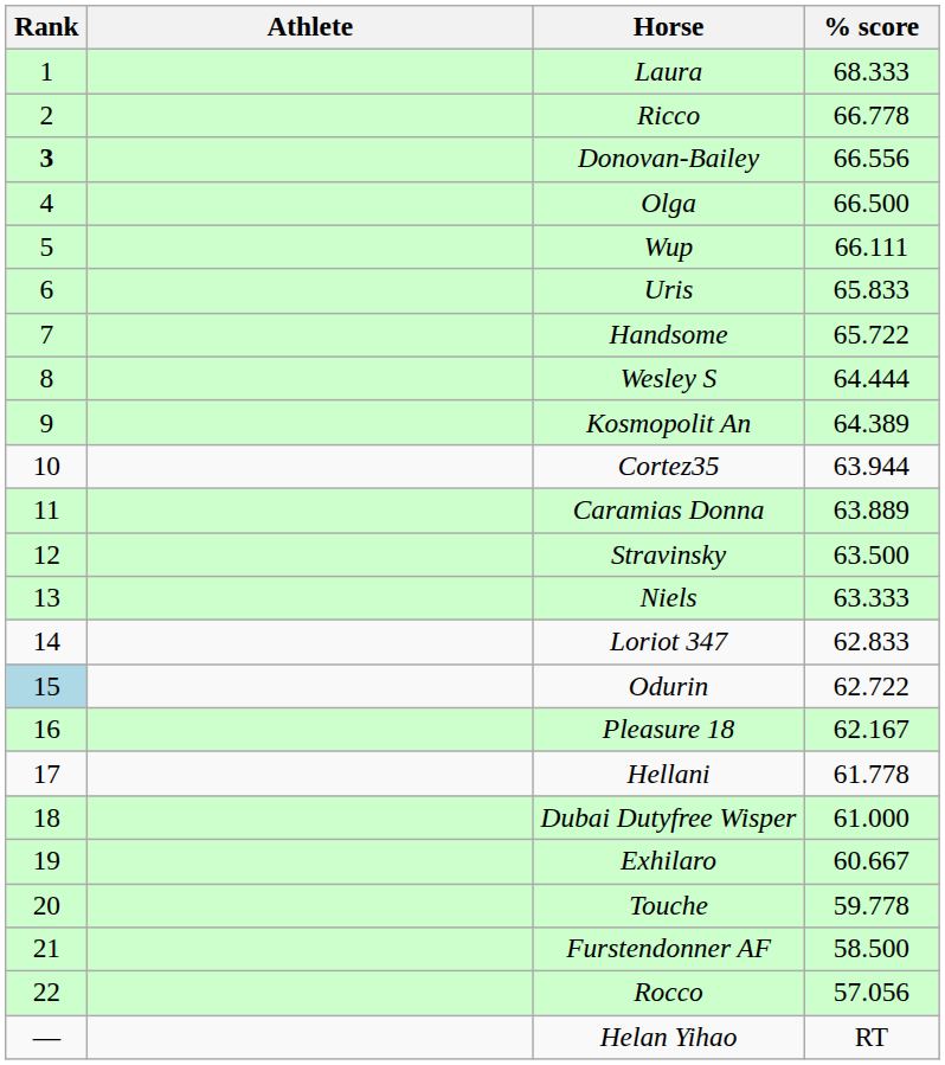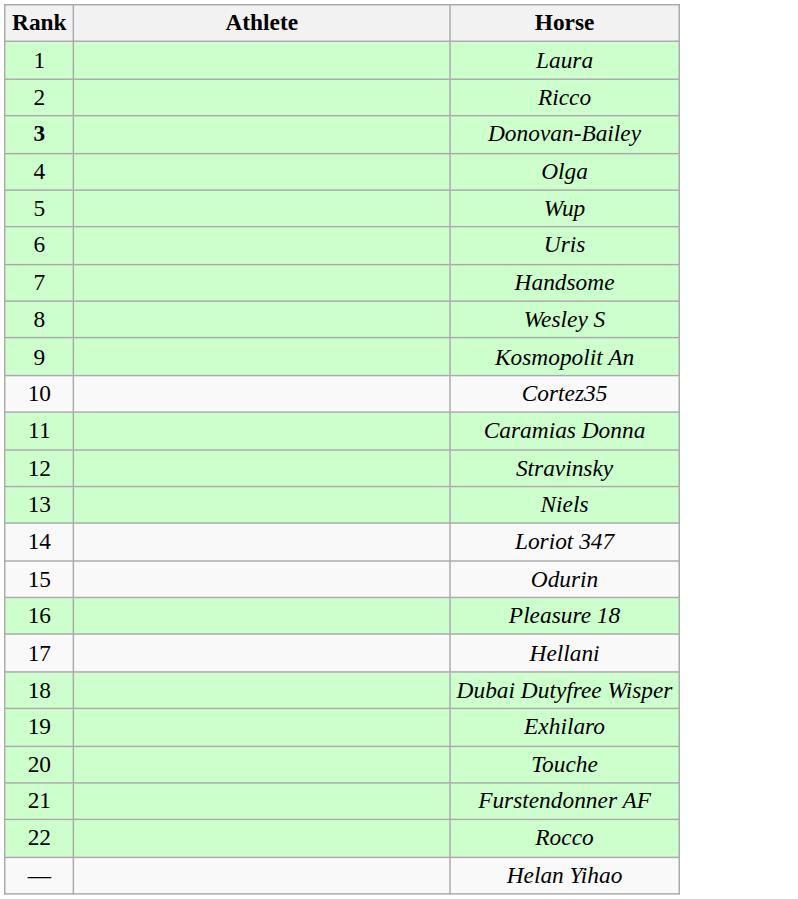 <table class="wikitable" style="text-align:center">
 <tr>
 <th width=40>Rank</th>
 <th width=250>Athlete</th>
 <th width=150>Horse</th>
-<th width=70>% score</th>
 </tr>
 <tr bgcolor="ccffcc">
 <td>1</td>
 <td align=left></td>
 <td><em>Laura</em></td>
-<td>68.333</td>
 </tr>
 <tr bgcolor="ccffcc">
 <td>2</td>
 <td align=left></td>
 <td><em>Ricco</em></td>
-<td>66.778</td>
 </tr>
 <tr bgcolor="ccffcc">
 <td><strong>3</strong></td>
 <td align=left></td>
 <td><em>Donovan-Bailey</em></td>
-<td>66.556</td>
 </tr>
 <tr bgcolor="ccffcc">
 <td>4</td>
 <td align=left></td>
 <td><em>Olga</em></td>
-<td>66.500</td>
 </tr>
 <tr bgcolor="ccffcc">
 <td>5</td>
 <td align=left></td>
 <td><em>Wup</em></td>
-<td>66.111</td>
 </tr>
 <tr bgcolor="ccffcc">
 <td>6</td>
 <td align=left></td>
 <td><em>Uris</em></td>
-<td>65.833</td>
 </tr>
 <tr bgcolor="ccffcc">
 <td>7</td>
 <td align=left></td>
 <td><em>Handsome</em></td>
-<td>65.722</td>
 </tr>
 <tr bgcolor="ccffcc">
 <td>8</td>
 <td align=left></td>
 <td><em>Wesley S</em></td>
-<td>64.444</td>
 </tr>
 <tr bgcolor="ccffcc">
 <td>9</td>
 <td align=left></td>
 <td><em>Kosmopolit An</em></td>
-<td>64.389</td>
 </tr>
 <tr>
 <td>10</td>
 <td align=left></td>
 <td><em>Cortez35</em></td>
-<td>63.944</td>
 </tr>
 <tr bgcolor="ccffcc">
 <td>11</td>
 <td align=left></td>
 <td><em>Caramias Donna</em></td>
-<td>63.889</td>
 </tr>
 <tr bgcolor="ccffcc">
 <td>12</td>
 <td align=left></td>
 <td><em>Stravinsky</em></td>
-<td>63.500</td>
 </tr>
 <tr bgcolor="ccffcc">
 <td>13</td>
 <td align=left></td>
 <td><em>Niels</em></td>
-<td>63.333</td>
 </tr>
 <tr>
 <td>14</td>
 <td align=left></td>
 <td><em>Loriot 347</em></td>
-<td>62.833</td>
 </tr>
 <tr>
-<td style="background: lightblue;">15</td>
+<td>15</td>
 <td align=left></td>
 <td><em>Odurin</em></td>
-<td>62.722</td>
 </tr>
 <tr bgcolor="ccffcc">
 <td>16</td>
 <td align=left></td>
 <td><em>Pleasure 18</em></td>
-<td>62.167</td>
 </tr>
 <tr>
 <td>17</td>
 <td align=left></td>
 <td><em>Hellani</em></td>
-<td>61.778</td>
 </tr>
 <tr bgcolor="ccffcc">
 <td>18</td>
 <td align=left></td>
 <td><em>Dubai Dutyfree Wisper</em></td>
-<td>61.000</td>
 </tr>
 <tr bgcolor="ccffcc">
 <td>19</td>
 <td align=left></td>
 <td><em>Exhilaro</em></td>
-<td>60.667</td>
 </tr>
 <tr bgcolor="ccffcc">
 <td>20</td>
 <td align=left></td>
 <td><em>Touche</em></td>
-<td>59.778</td>
 </tr>
 <tr bgcolor="ccffcc">
 <td>21</td>
 <td align=left></td>
 <td><em>Furstendonner AF</em></td>
-<td>58.500</td>
 </tr>
 <tr bgcolor="ccffcc">
 <td>22</td>
 <td align=left></td>
 <td><em>Rocco</em></td>
-<td>57.056</td>
 </tr>
 <tr>
 <td>—</td>
 <td align=left></td>
 <td><em>Helan Yihao</em></td>
-<td>RT</td>
 </tr>
 </table>
